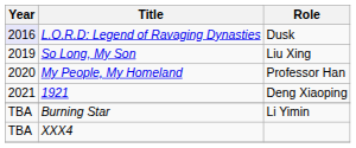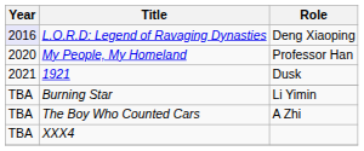 <table class="wikitable">
 <tr>
 <th>Year</th>
 <th>Title</th>
 <th>Role</th>
 </tr>
 <tr>
 <td style="background: lavender;">2016</td>
 <td><em><a href='#'>L.O.R.D: Legend of Ravaging Dynasties</a></em></td>
-<td>Dusk</td>
-</tr>
-<tr>
-<td>2019</td>
-<td><em><a href='#'>So Long, My Son</a></em></td>
-<td>Liu Xing</td>
+<td>Deng Xiaoping</td>
 </tr>
 <tr>
 <td>2020</td>
 <td><em><a href='#'>My People, My Homeland</a></em></td>
 <td>Professor Han</td>
 </tr>
 <tr>
 <td>2021</td>
 <td><em><a href='#'>1921</a></em></td>
-<td>Deng Xiaoping</td>
+<td>Dusk</td>
 </tr>
 <tr>
 </tr>
 <tr>
 <td>TBA</td>
 <td><em>Burning Star</em></td>
 <td>Li Yimin</td>
 </tr>
 <tr>
 <td>TBA</td>
+<td><em>The Boy Who Counted Cars</em></td>
+<td>A Zhi</td>
+</tr>
+<tr>
+<td>TBA</td>
 <td><em>XXX4</em></td>
 <td></td>
 </tr>
 <tr>
 </tr>
 </table>
